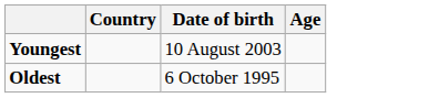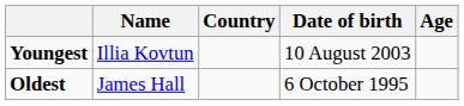 <table class="wikitable">
 <tr>
 <th></th>
+<th><strong>Name</strong></th>
 <th><strong>Country</strong></th>
 <th><strong>Date of birth</strong></th>
 <th><strong>Age</strong></th>
 </tr>
 <tr>
 <td><strong>Youngest</strong></td>
+<td><a href='#'>Illia Kovtun</a></td>
 <td></td>
 <td>10 August 2003</td>
 <td></td>
 </tr>
 <tr>
 <td><strong>Oldest</strong></td>
+<td><a href='#'>James Hall</a></td>
 <td></td>
 <td>6 October 1995</td>
 <td></td>
 </tr>
 </table>
